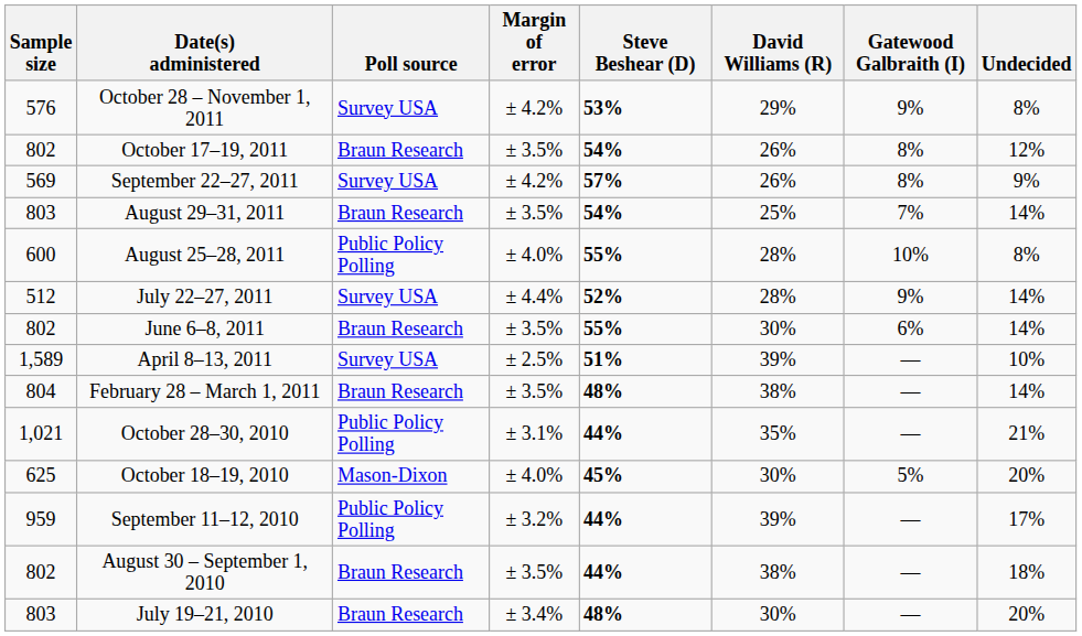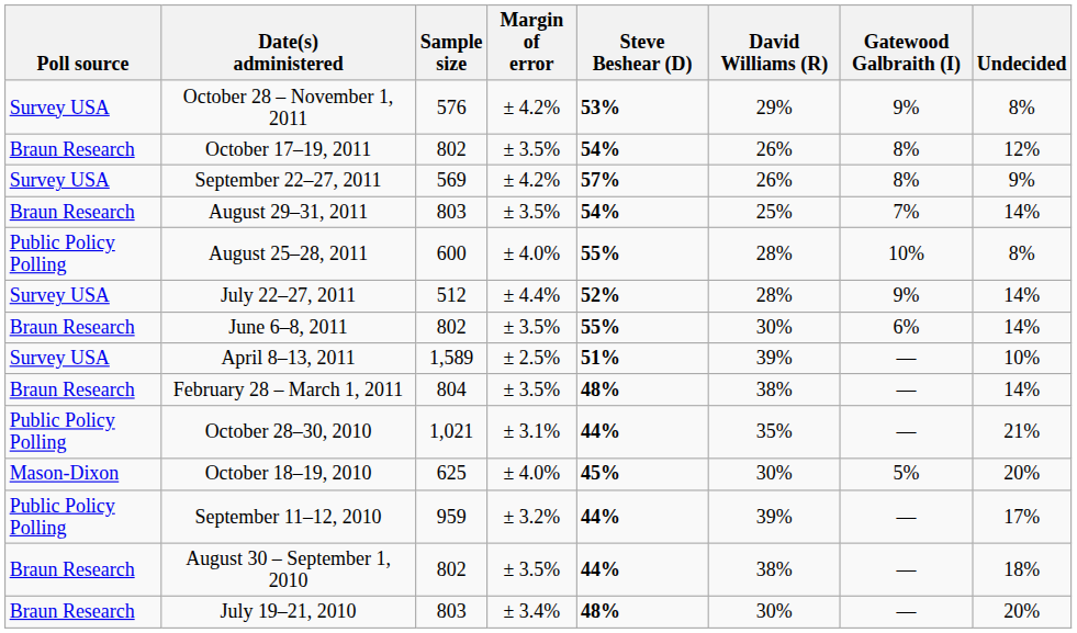 <table class="wikitable">
 <tr valign= bottom>
+<th>Poll source</th>
+<th style="width:200px;">Date(s)<br>administered</th>
 <th>Sample<br>size</th>
-<th style="width:200px;">Date(s)<br>administered</th>
-<th>Poll source</th>
 <th>Margin of<br>error</th>
 <th style="width:100px;">Steve<br>Beshear (D)</th>
 <th style="width:100px;">David<br>Williams (R)</th>
 <th style="width:100px;">Gatewood<br>Galbraith (I)</th>
 <th>Undecided</th>
 </tr>
 <tr>
+<td><a href='#'>Survey USA</a></td>
+<td align=center>October 28 – November 1, 2011</td>
 <td align=center>576</td>
-<td align=center>October 28 – November 1, 2011</td>
-<td><a href='#'>Survey USA</a></td>
 <td align=center>± 4.2%</td>
 <td><strong>53%</strong></td>
 <td align=center>29%</td>
 <td align=center>9%</td>
 <td align=center>8%</td>
 </tr>
 <tr>
+<td><a href='#'>Braun Research</a></td>
+<td align=center>October 17–19, 2011</td>
 <td align=center>802</td>
-<td align=center>October 17–19, 2011</td>
-<td><a href='#'>Braun Research</a></td>
 <td align=center>± 3.5%</td>
 <td><strong>54%</strong></td>
 <td align=center>26%</td>
 <td align=center>8%</td>
 <td align=center>12%</td>
 </tr>
 <tr>
+<td><a href='#'>Survey USA</a></td>
+<td align=center>September 22–27, 2011</td>
 <td align=center>569</td>
-<td align=center>September 22–27, 2011</td>
-<td><a href='#'>Survey USA</a></td>
 <td align=center>± 4.2%</td>
 <td><strong>57%</strong></td>
 <td align=center>26%</td>
 <td align=center>8%</td>
 <td align=center>9%</td>
 </tr>
 <tr>
+<td><a href='#'>Braun Research</a></td>
+<td align=center>August 29–31, 2011</td>
 <td align=center>803</td>
-<td align=center>August 29–31, 2011</td>
-<td><a href='#'>Braun Research</a></td>
 <td align=center>± 3.5%</td>
 <td><strong>54%</strong></td>
 <td align=center>25%</td>
 <td align=center>7%</td>
 <td align=center>14%</td>
 </tr>
 <tr>
+<td><a href='#'>Public Policy Polling</a></td>
+<td align=center>August 25–28, 2011</td>
 <td align=center>600</td>
-<td align=center>August 25–28, 2011</td>
-<td><a href='#'>Public Policy Polling</a></td>
 <td align=center>± 4.0%</td>
 <td><strong>55%</strong></td>
 <td align=center>28%</td>
 <td align=center>10%</td>
 <td align=center>8%</td>
 </tr>
 <tr>
+<td><a href='#'>Survey USA</a></td>
+<td align=center>July 22–27, 2011</td>
 <td align=center>512</td>
-<td align=center>July 22–27, 2011</td>
-<td><a href='#'>Survey USA</a></td>
 <td align=center>± 4.4%</td>
 <td><strong>52%</strong></td>
 <td align=center>28%</td>
 <td align=center>9%</td>
 <td align=center>14%</td>
 </tr>
 <tr>
+<td><a href='#'>Braun Research</a></td>
+<td align=center>June 6–8, 2011</td>
 <td align=center>802</td>
-<td align=center>June 6–8, 2011</td>
-<td><a href='#'>Braun Research</a></td>
 <td align=center>± 3.5%</td>
 <td><strong>55%</strong></td>
 <td align=center>30%</td>
 <td align=center>6%</td>
 <td align=center>14%</td>
 </tr>
 <tr>
+<td><a href='#'>Survey USA</a></td>
+<td align=center>April 8–13, 2011</td>
 <td align=center>1,589</td>
-<td align=center>April 8–13, 2011</td>
-<td><a href='#'>Survey USA</a></td>
 <td align=center>± 2.5%</td>
 <td><strong>51%</strong></td>
 <td align=center>39%</td>
 <td align=center>—</td>
 <td align=center>10%</td>
 </tr>
 <tr>
+<td><a href='#'>Braun Research</a></td>
+<td align=center>February 28 – March 1, 2011</td>
 <td align=center>804</td>
-<td align=center>February 28 – March 1, 2011</td>
-<td><a href='#'>Braun Research</a></td>
 <td align=center>± 3.5%</td>
 <td><strong>48%</strong></td>
 <td align=center>38%</td>
 <td align=center>—</td>
 <td align=center>14%</td>
 </tr>
 <tr>
+<td><a href='#'>Public Policy Polling</a></td>
+<td align=center>October 28–30, 2010</td>
 <td align=center>1,021</td>
-<td align=center>October 28–30, 2010</td>
-<td><a href='#'>Public Policy Polling</a></td>
 <td align=center>± 3.1%</td>
 <td><strong>44%</strong></td>
 <td align=center>35%</td>
 <td align=center>—</td>
 <td align=center>21%</td>
 </tr>
 <tr>
+<td><a href='#'>Mason-Dixon</a></td>
+<td align=center>October 18–19, 2010</td>
 <td align=center>625</td>
-<td align=center>October 18–19, 2010</td>
-<td><a href='#'>Mason-Dixon</a></td>
 <td align=center>± 4.0%</td>
 <td><strong>45%</strong></td>
 <td align=center>30%</td>
 <td align=center>5%</td>
 <td align=center>20%</td>
 </tr>
 <tr>
+<td><a href='#'>Public Policy Polling</a></td>
+<td align=center>September 11–12, 2010</td>
 <td align=center>959</td>
-<td align=center>September 11–12, 2010</td>
-<td><a href='#'>Public Policy Polling</a></td>
 <td align=center>± 3.2%</td>
 <td><strong>44%</strong></td>
 <td align=center>39%</td>
 <td align=center>—</td>
 <td align=center>17%</td>
 </tr>
 <tr>
+<td><a href='#'>Braun Research</a></td>
+<td align=center>August 30 – September 1, 2010</td>
 <td align=center>802</td>
-<td align=center>August 30 – September 1, 2010</td>
-<td><a href='#'>Braun Research</a></td>
 <td align=center>± 3.5%</td>
 <td><strong>44%</strong></td>
 <td align=center>38%</td>
 <td align=center>—</td>
 <td align=center>18%</td>
 </tr>
 <tr>
+<td><a href='#'>Braun Research</a></td>
+<td align=center>July 19–21, 2010</td>
 <td align=center>803</td>
-<td align=center>July 19–21, 2010</td>
-<td><a href='#'>Braun Research</a></td>
 <td align=center>± 3.4%</td>
 <td><strong>48%</strong></td>
 <td align=center>30%</td>
 <td align=center>—</td>
 <td align=center>20%</td>
 </tr>
 </table>
